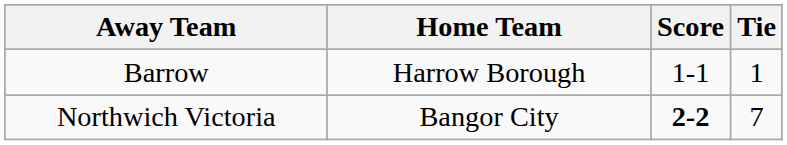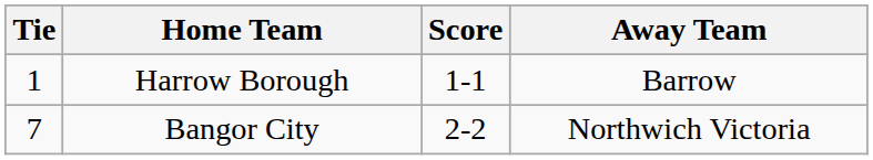 <table class="wikitable" style="text-align:center;">
 <tr>
-<th width=175>Away Team</th>
+<th width=20>Tie</th>
 <th width=175>Home Team</th>
 <th width=20>Score</th>
-<th width=20>Tie</th>
+<th width=175>Away Team</th>
 </tr>
 <tr>
-<td>Barrow</td>
+<td>1</td>
 <td>Harrow Borough</td>
 <td>1-1</td>
-<td>1</td>
+<td>Barrow</td>
 </tr>
 <tr>
+<td>7</td>
+<td>Bangor City</td>
+<td>2-2</td>
 <td>Northwich Victoria</td>
-<td>Bangor City</td>
-<td><strong>2-2</strong></td>
-<td>7</td>
 </tr>
 </table>
